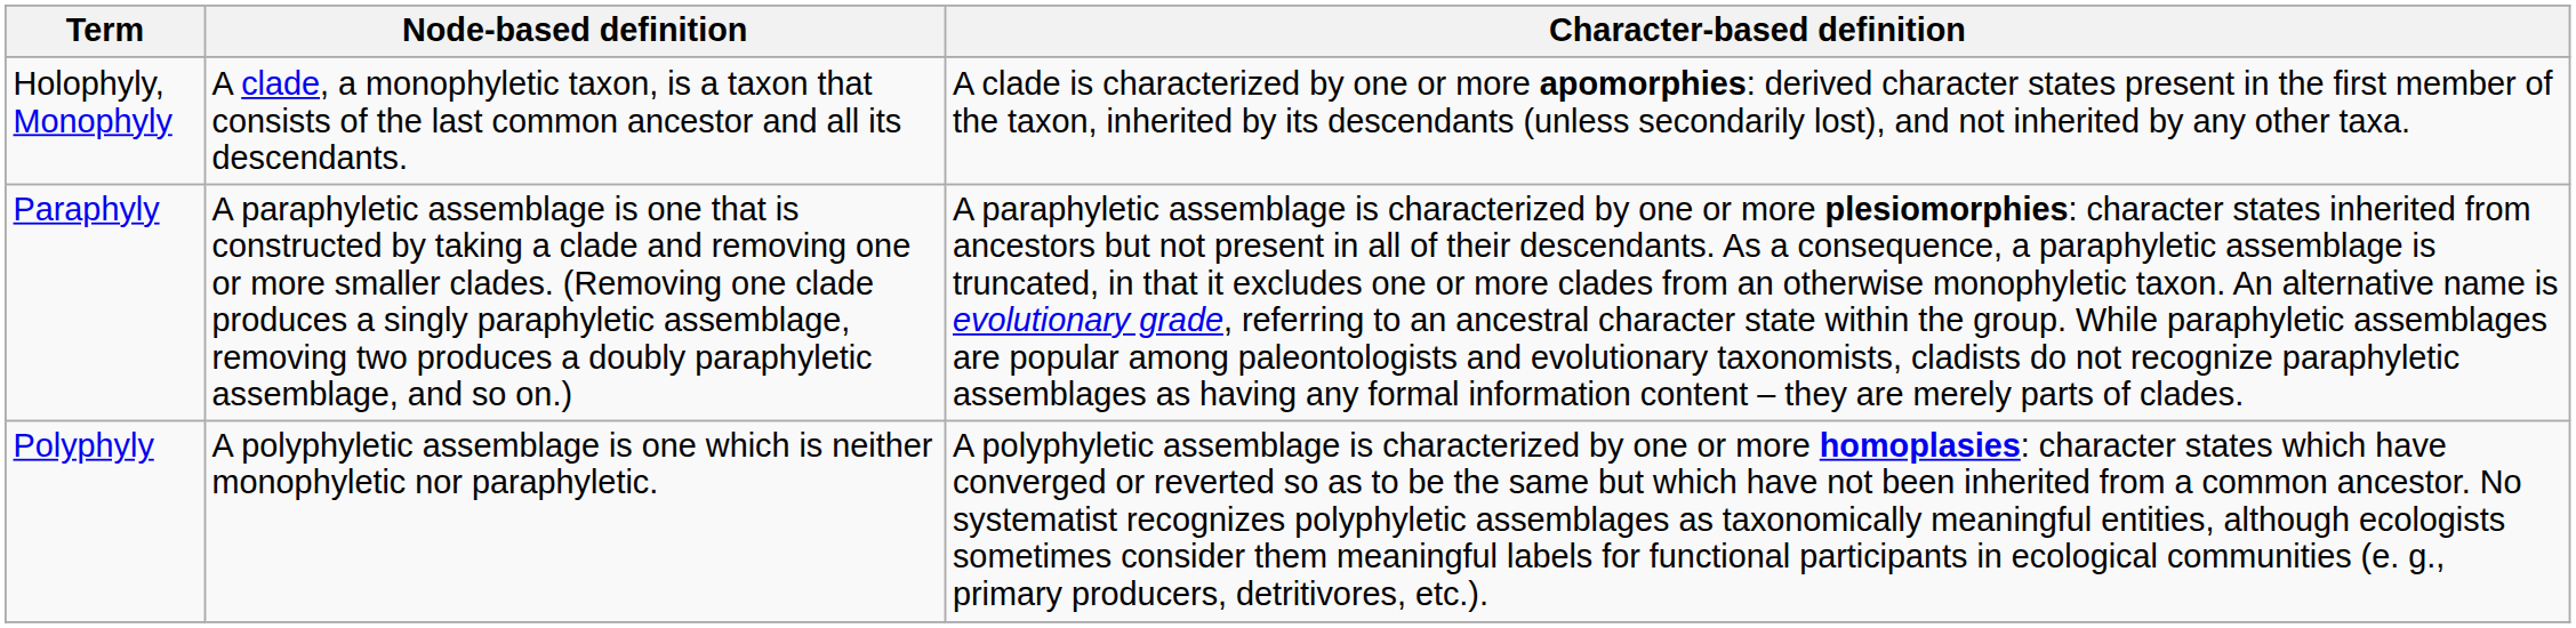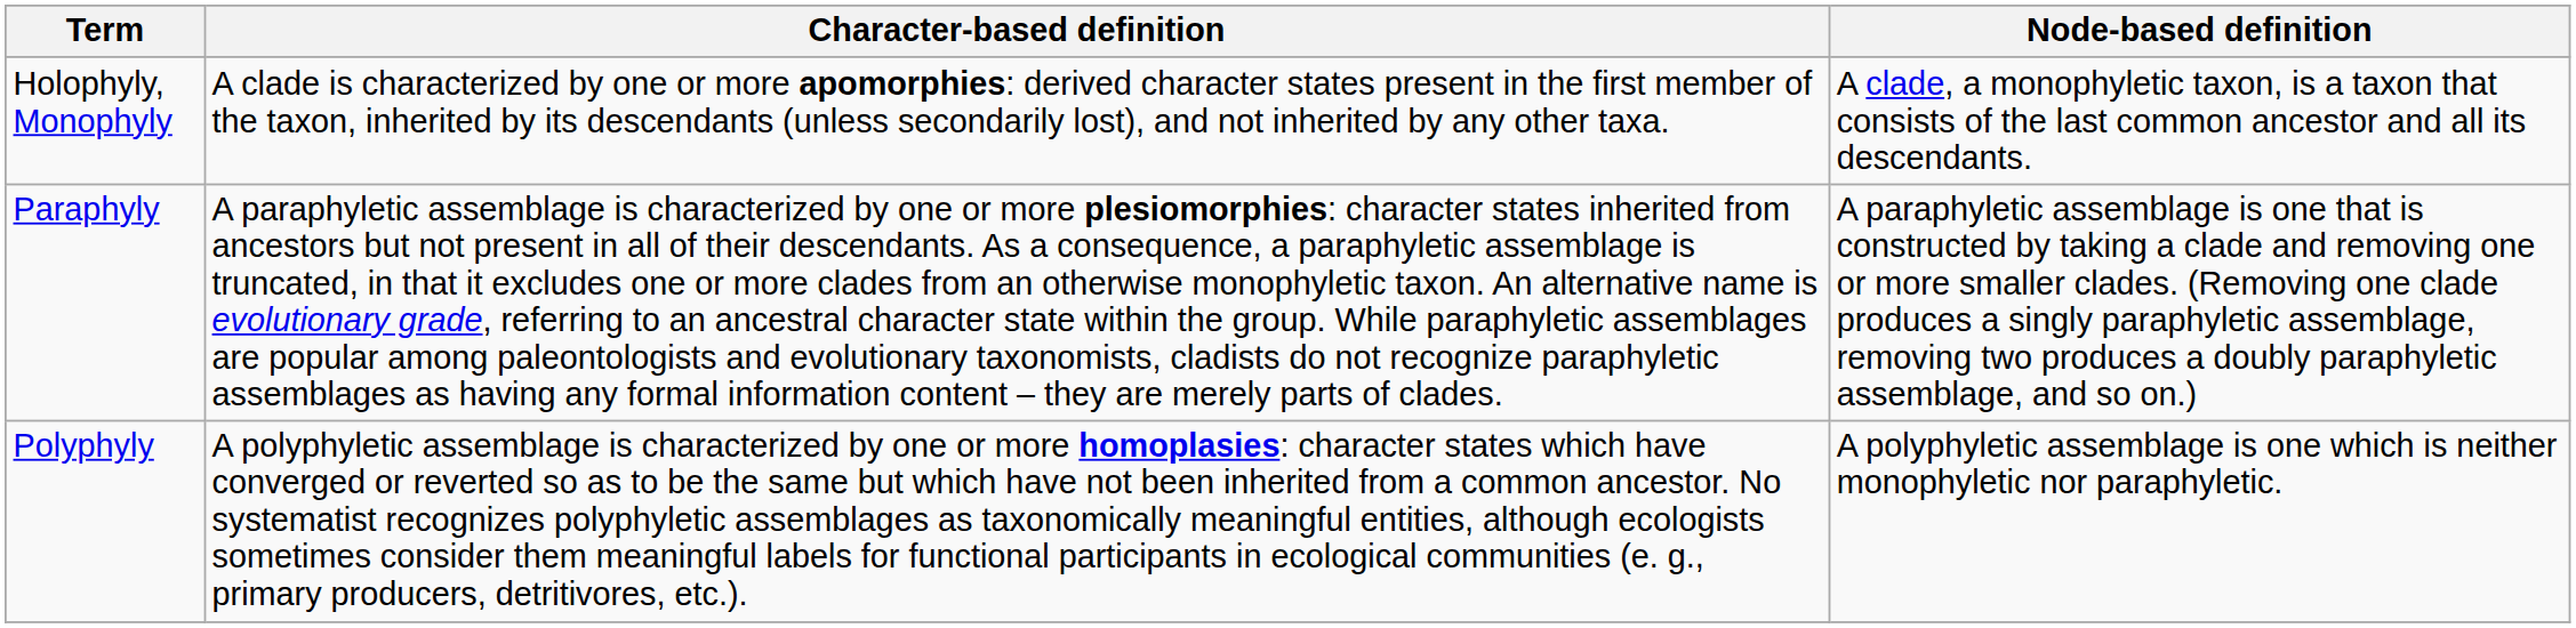 <table class="wikitable">
 <tr>
 <th>Term</th>
+<th>Character-based definition</th>
 <th>Node-based definition</th>
-<th>Character-based definition</th>
 </tr>
 <tr valign="top">
 <td>Holophyly,  <a href='#'>Monophyly</a></td>
+<td>A clade is characterized by one or more <strong>apomorphies</strong>: derived character states present in the first member of the taxon, inherited by its descendants (unless secondarily lost), and not inherited by any other taxa.</td>
 <td>A <a href='#'>clade</a>, a monophyletic taxon, is a taxon that consists of the last common ancestor and all its descendants.</td>
-<td>A clade is characterized by one or more <strong>apomorphies</strong>: derived character states present in the first member of the taxon, inherited by its descendants (unless secondarily lost), and not inherited by any other taxa.</td>
 </tr>
 <tr valign="top">
 <td><a href='#'>Paraphyly</a></td>
+<td>A paraphyletic assemblage is characterized by one or more <strong>plesiomorphies</strong>: character states inherited from ancestors but not present in all of their descendants. As a consequence, a paraphyletic assemblage is truncated, in that it excludes one or more clades from an otherwise monophyletic taxon. An alternative name is <em><a href='#'>evolutionary grade</a></em>, referring to an ancestral character state within the group. While paraphyletic assemblages are popular among paleontologists and evolutionary taxonomists, cladists do not recognize paraphyletic assemblages as having any formal information content – they are merely parts of clades.</td>
 <td>A paraphyletic assemblage is one that is constructed by taking a clade and removing one or more smaller clades. (Removing one clade produces a singly paraphyletic assemblage, removing two produces a doubly paraphyletic assemblage, and so on.)</td>
-<td>A paraphyletic assemblage is characterized by one or more <strong>plesiomorphies</strong>: character states inherited from ancestors but not present in all of their descendants. As a consequence, a paraphyletic assemblage is truncated, in that it excludes one or more clades from an otherwise monophyletic taxon. An alternative name is <em><a href='#'>evolutionary grade</a></em>, referring to an ancestral character state within the group. While paraphyletic assemblages are popular among paleontologists and evolutionary taxonomists, cladists do not recognize paraphyletic assemblages as having any formal information content – they are merely parts of clades.</td>
 </tr>
 <tr valign="top">
 <td><a href='#'>Polyphyly</a></td>
+<td>A polyphyletic assemblage is characterized by one or more <strong><a href='#'>homoplasies</a></strong>: character states which have converged or reverted so as to be the same but which have not been inherited from a common ancestor. No systematist recognizes polyphyletic assemblages as taxonomically meaningful entities, although ecologists sometimes consider them meaningful labels for functional participants in ecological communities (e. g., primary producers, detritivores, etc.).</td>
 <td>A polyphyletic assemblage is one which is neither monophyletic nor paraphyletic.</td>
-<td>A polyphyletic assemblage is characterized by one or more <strong><a href='#'>homoplasies</a></strong>: character states which have converged or reverted so as to be the same but which have not been inherited from a common ancestor. No systematist recognizes polyphyletic assemblages as taxonomically meaningful entities, although ecologists sometimes consider them meaningful labels for functional participants in ecological communities (e. g., primary producers, detritivores, etc.).</td>
 </tr>
 </table>
